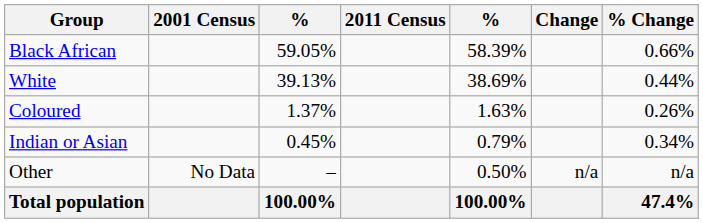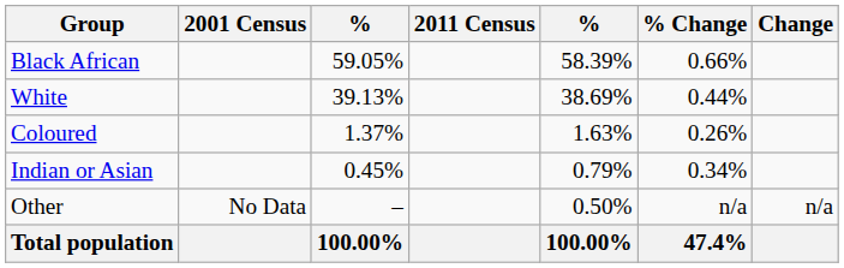 <table class="wikitable" style="text-align: right;">
 <tr>
 <th>Group</th>
 <th data-sort-type="number" style="text-align: right;">2001 Census</th>
 <th data-sort-type="number">%</th>
 <th data-sort-type="number" style="text-align: right;">2011 Census</th>
 <th data-sort-type="number">%</th>
+<th data-sort-type="number" style="text-align: right;">% Change</th>
 <th data-sort-type="number" style="text-align: right;">Change</th>
-<th data-sort-type="number" style="text-align: right;">% Change</th>
 </tr>
 <tr>
 <td style="text-align: left;"><a href='#'>Black African</a></td>
 <td></td>
 <td>59.05%</td>
 <td></td>
 <td>58.39%</td>
+<td>0.66% </td>
 <td> </td>
-<td>0.66% </td>
 </tr>
 <tr>
 <td style="text-align: left;"><a href='#'>White</a></td>
 <td></td>
 <td>39.13%</td>
 <td></td>
 <td>38.69%</td>
+<td>0.44% </td>
 <td> </td>
-<td>0.44% </td>
 </tr>
 <tr>
 <td style="text-align: left;"><a href='#'>Coloured</a></td>
 <td></td>
 <td>1.37%</td>
 <td></td>
 <td>1.63%</td>
+<td>0.26% </td>
 <td> </td>
-<td>0.26% </td>
 </tr>
 <tr>
 <td style="text-align: left;"><a href='#'>Indian or Asian</a></td>
 <td></td>
 <td>0.45%</td>
 <td></td>
 <td>0.79%</td>
+<td>0.34% </td>
 <td> </td>
-<td>0.34% </td>
 </tr>
 <tr>
 <td style="text-align: left;">Other</td>
 <td>No Data</td>
 <td>–</td>
 <td></td>
 <td>0.50%</td>
 <td>n/a </td>
 <td>n/a </td>
 </tr>
 <tr>
 <th style="text-align: left;">Total population</th>
 <th style="text-align: right;"></th>
 <th>100.00%</th>
 <th style="text-align: right;"></th>
 <th>100.00%</th>
+<th style="text-align: right;">47.4% </th>
 <th style="text-align: right;"> </th>
-<th style="text-align: right;">47.4% </th>
 </tr>
 </table>
